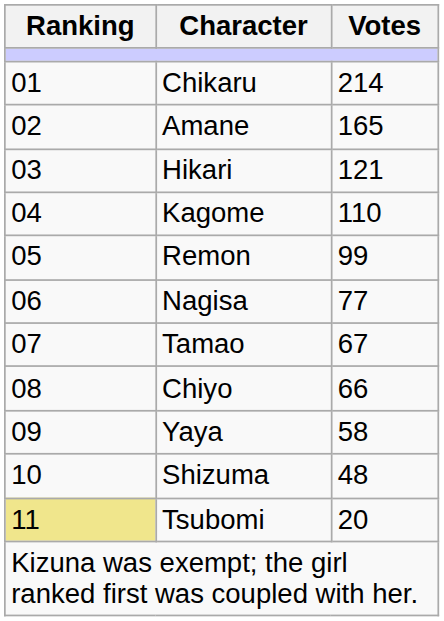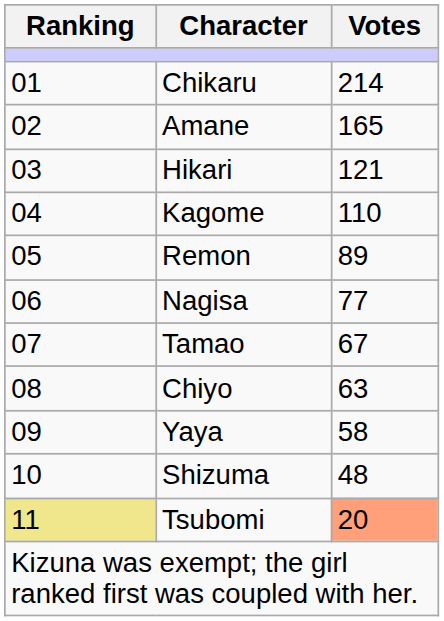 <table class="wikitable" width="20%">
 <tr>
 <th>Ranking</th>
 <th>Character</th>
 <th>Votes</th>
 </tr>
 <tr>
 <td colspan="5" bgcolor="#CCCCFF"></td>
 </tr>
 <tr>
 <td>01</td>
 <td>Chikaru</td>
 <td>214</td>
 </tr>
 <tr>
 <td>02</td>
 <td>Amane</td>
 <td>165</td>
 </tr>
 <tr>
 <td>03</td>
 <td>Hikari</td>
 <td>121</td>
 </tr>
 <tr>
 <td>04</td>
 <td>Kagome</td>
 <td>110</td>
 </tr>
 <tr>
 <td>05</td>
 <td>Remon</td>
-<td>99</td>
+<td>89</td>
 </tr>
 <tr>
 <td>06</td>
 <td>Nagisa</td>
 <td>77</td>
 </tr>
 <tr>
 <td>07</td>
 <td>Tamao</td>
 <td>67</td>
 </tr>
 <tr>
 <td>08</td>
 <td>Chiyo</td>
-<td>66</td>
+<td>63</td>
 </tr>
 <tr>
 <td>09</td>
 <td>Yaya</td>
 <td>58</td>
 </tr>
 <tr>
 <td>10</td>
 <td>Shizuma</td>
 <td>48</td>
 </tr>
 <tr>
 <td style="background: khaki;">11</td>
 <td>Tsubomi</td>
-<td>20</td>
+<td style="background: lightsalmon;">20</td>
 </tr>
 <tr>
 <td colspan="5">Kizuna was exempt; the girl ranked first was coupled with her.</td>
 </tr>
 </table>
